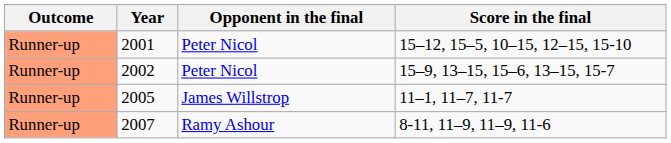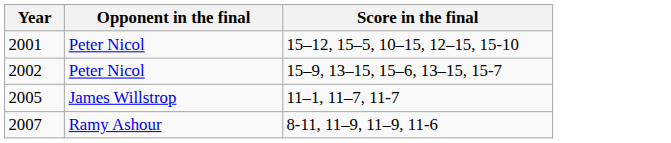 <table class="sortable wikitable">
 <tr>
-<th width="100">Outcome</th>
 <th width="50">Year</th>
 <th width="200">Opponent in the final</th>
 <th width="250">Score in the final</th>
 </tr>
 <tr>
-<td bgcolor="ffa07a">Runner-up</td>
 <td>2001</td>
 <td>   <a href='#'>Peter Nicol</a></td>
 <td>15–12, 15–5, 10–15, 12–15, 15-10</td>
 </tr>
 <tr>
-<td bgcolor="ffa07a">Runner-up</td>
 <td>2002</td>
 <td>   <a href='#'>Peter Nicol</a></td>
 <td>15–9, 13–15, 15–6, 13–15, 15-7</td>
 </tr>
 <tr>
-<td bgcolor="ffa07a">Runner-up</td>
 <td>2005</td>
 <td>   <a href='#'>James Willstrop</a></td>
 <td>11–1, 11–7, 11-7</td>
 </tr>
 <tr>
-<td bgcolor="ffa07a">Runner-up</td>
 <td>2007</td>
 <td>   <a href='#'>Ramy Ashour</a></td>
 <td>8-11, 11–9, 11–9, 11-6</td>
 </tr>
 </table>
